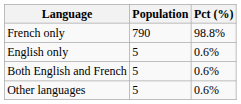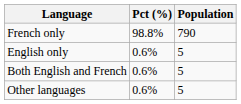 <table class="wikitable">
 <tr>
 <th>Language</th>
+<th>Pct (%)</th>
 <th>Population</th>
-<th>Pct (%)</th>
 </tr>
 <tr>
 <td>French only</td>
+<td>98.8%</td>
 <td>790</td>
-<td>98.8%</td>
 </tr>
 <tr>
 <td>English only</td>
+<td>0.6%</td>
 <td>5</td>
-<td>0.6%</td>
 </tr>
 <tr>
 <td>Both English and French</td>
+<td>0.6%</td>
 <td>5</td>
-<td>0.6%</td>
 </tr>
 <tr>
 <td>Other languages</td>
+<td>0.6%</td>
 <td>5</td>
-<td>0.6%</td>
 </tr>
 </table>
